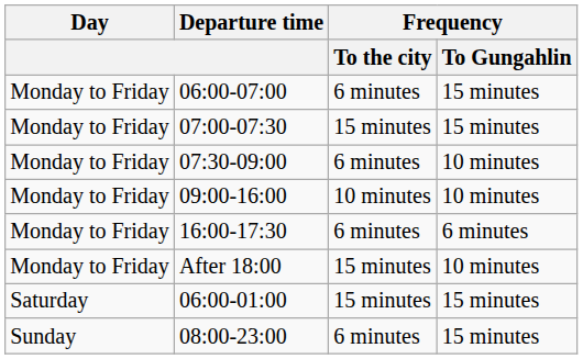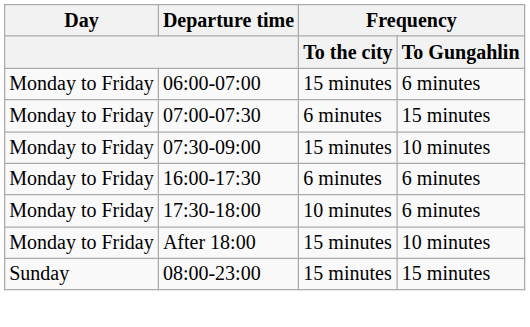 <table class="wikitable">
 <tr>
 <th>Day</th>
 <th>Departure time</th>
 <th colspan ="2">Frequency</th>
 </tr>
 <tr>
 <th colspan="2"></th>
 <th>To the city</th>
 <th>To Gungahlin</th>
 </tr>
 <tr>
 <td>Monday to Friday</td>
 <td>06:00-07:00</td>
+<td>15 minutes</td>
+<td>6 minutes</td>
+</tr>
+<tr>
+<td>Monday to Friday</td>
+<td>07:00-07:30</td>
 <td>6 minutes</td>
 <td>15 minutes</td>
 </tr>
 <tr>
 <td>Monday to Friday</td>
-<td>07:00-07:30</td>
+<td>07:30-09:00</td>
 <td>15 minutes</td>
-<td>15 minutes</td>
-</tr>
-<tr>
-<td>Monday to Friday</td>
-<td>07:30-09:00</td>
-<td>6 minutes</td>
-<td>10 minutes</td>
-</tr>
-<tr>
-<td>Monday to Friday</td>
-<td>09:00-16:00</td>
-<td>10 minutes</td>
 <td>10 minutes</td>
 </tr>
 <tr>
 <td>Monday to Friday</td>
 <td>16:00-17:30</td>
 <td>6 minutes</td>
 <td>6 minutes</td>
 </tr>
 <tr>
 <td>Monday to Friday</td>
+<td>17:30-18:00</td>
+<td>10 minutes</td>
+<td>6 minutes</td>
+</tr>
+<tr>
+<td>Monday to Friday</td>
 <td>After 18:00</td>
 <td>15 minutes</td>
 <td>10 minutes</td>
 </tr>
 <tr>
-<td>Saturday</td>
-<td>06:00-01:00</td>
+<td>Sunday</td>
+<td>08:00-23:00</td>
 <td>15 minutes</td>
 <td>15 minutes</td>
 </tr>
-<tr>
-<td>Sunday</td>
-<td>08:00-23:00</td>
-<td>6 minutes</td>
-<td>15 minutes</td>
-</tr>
 </table>
